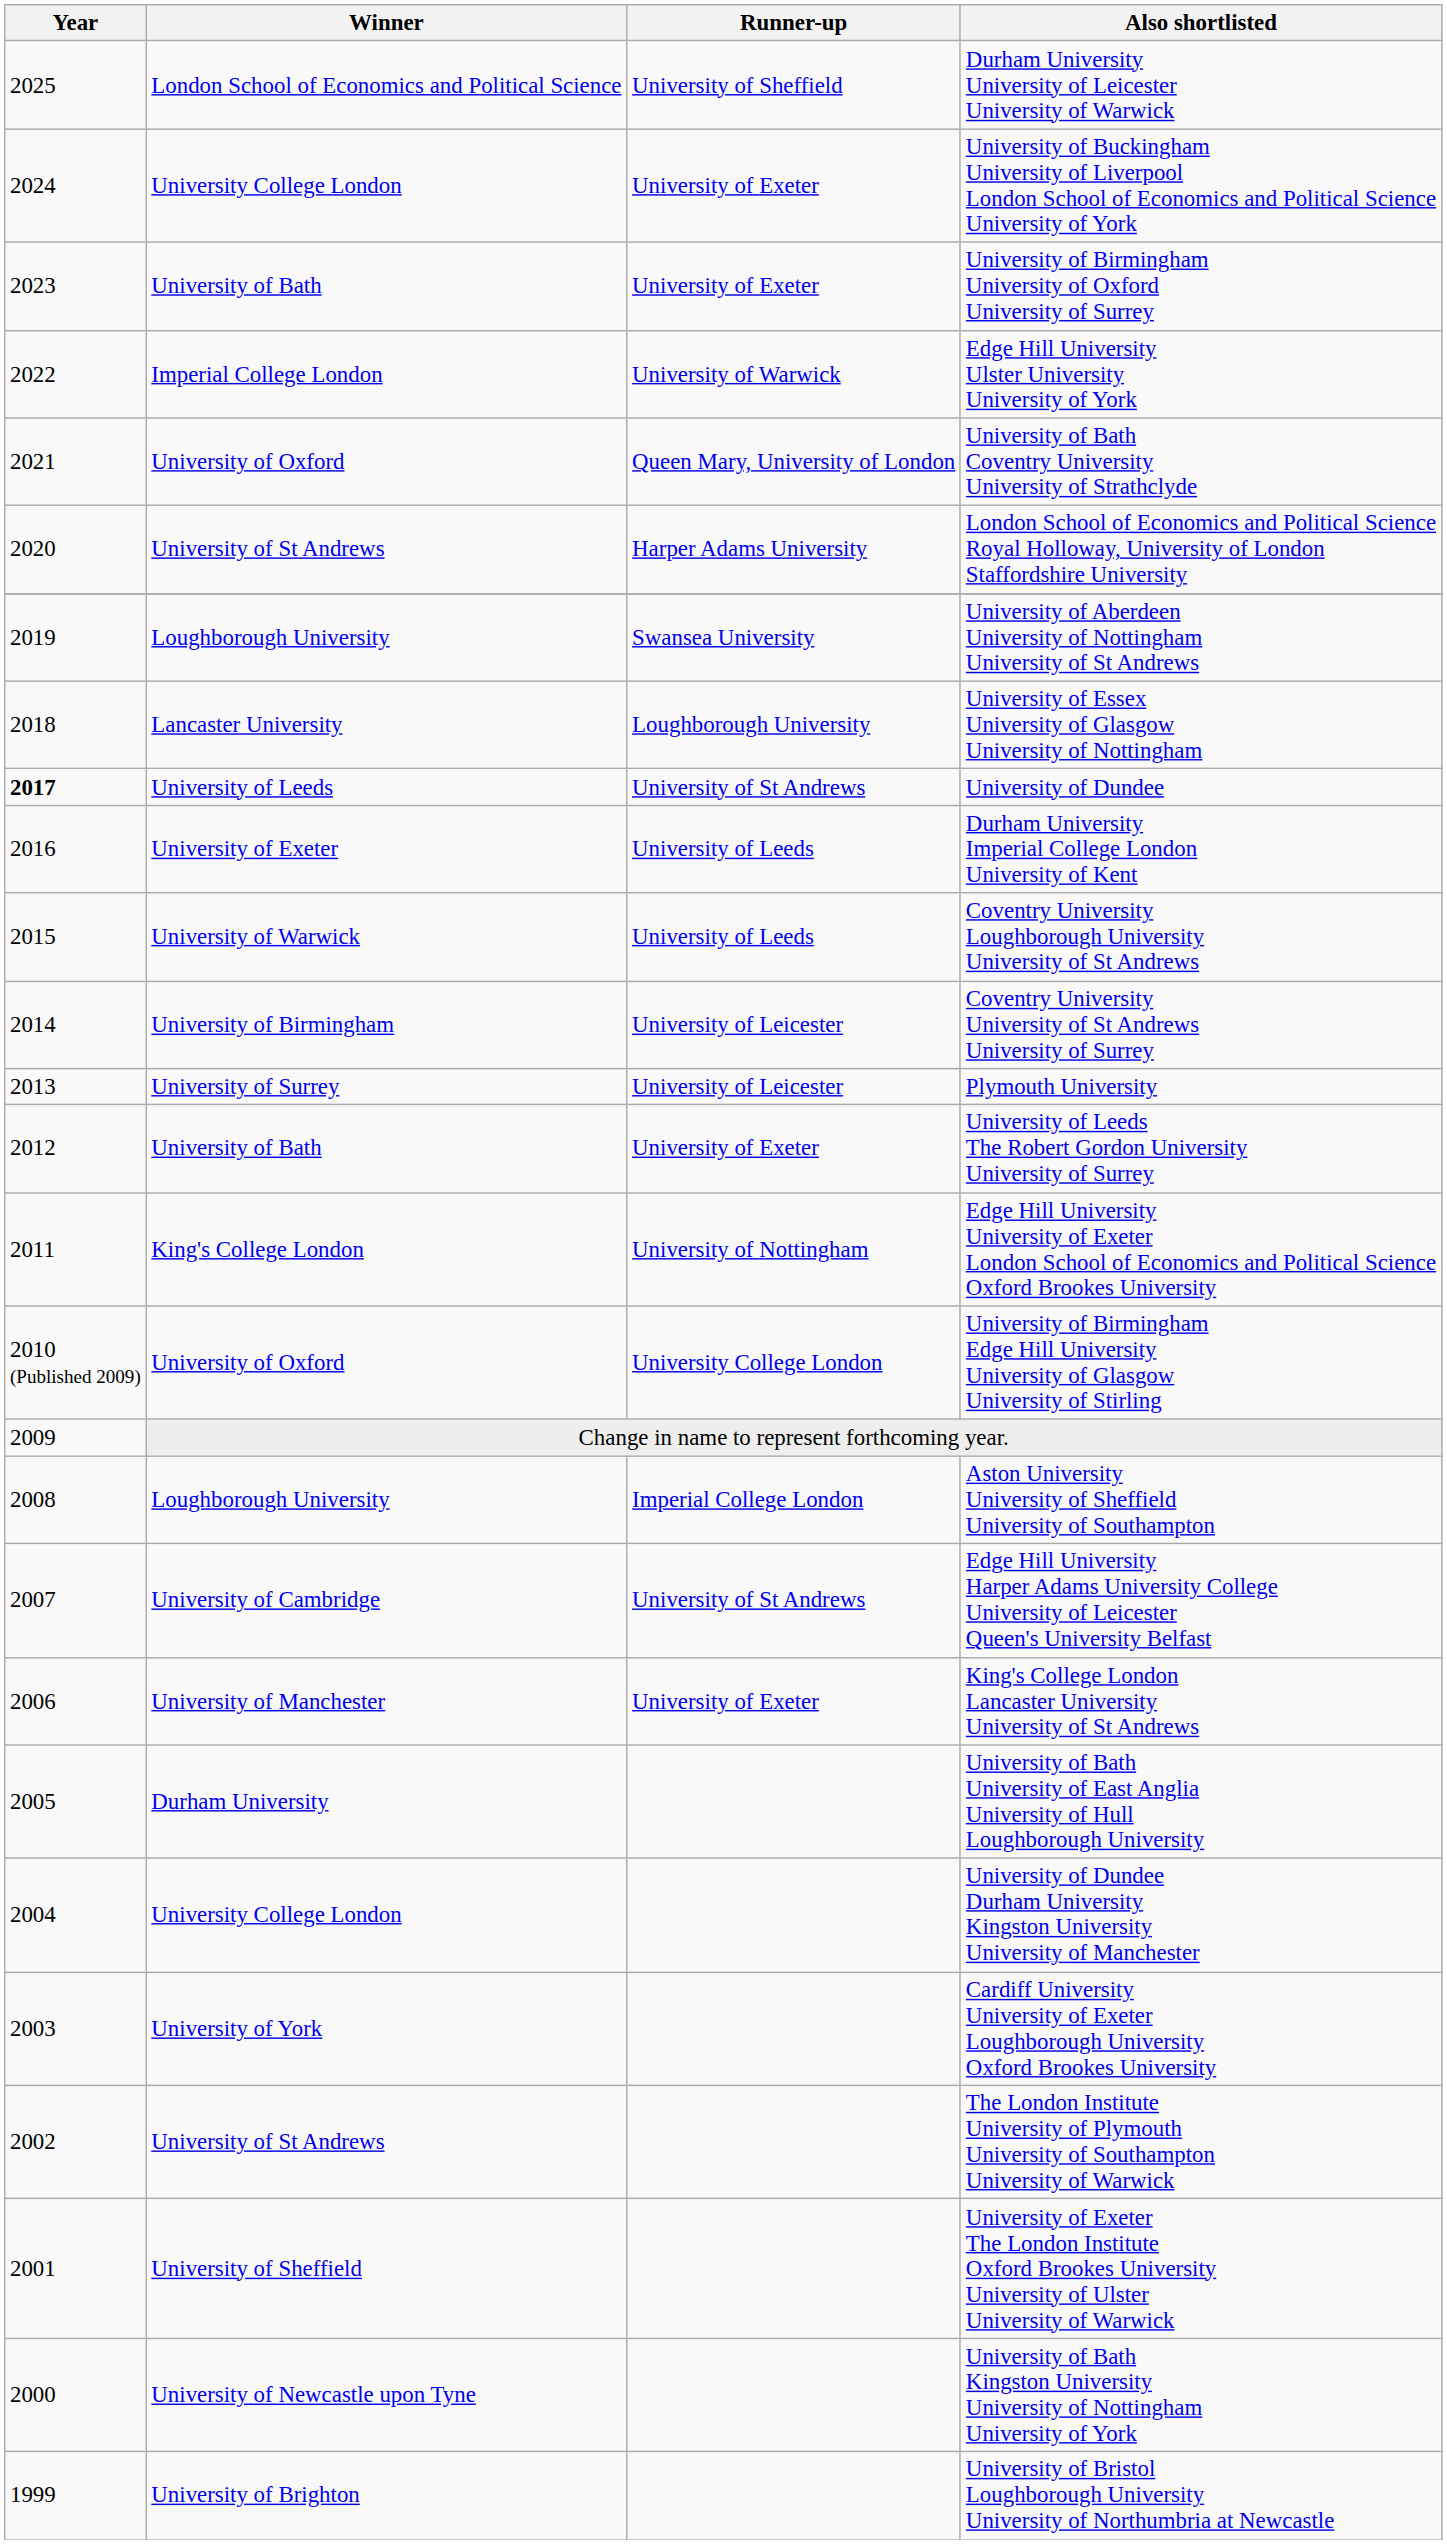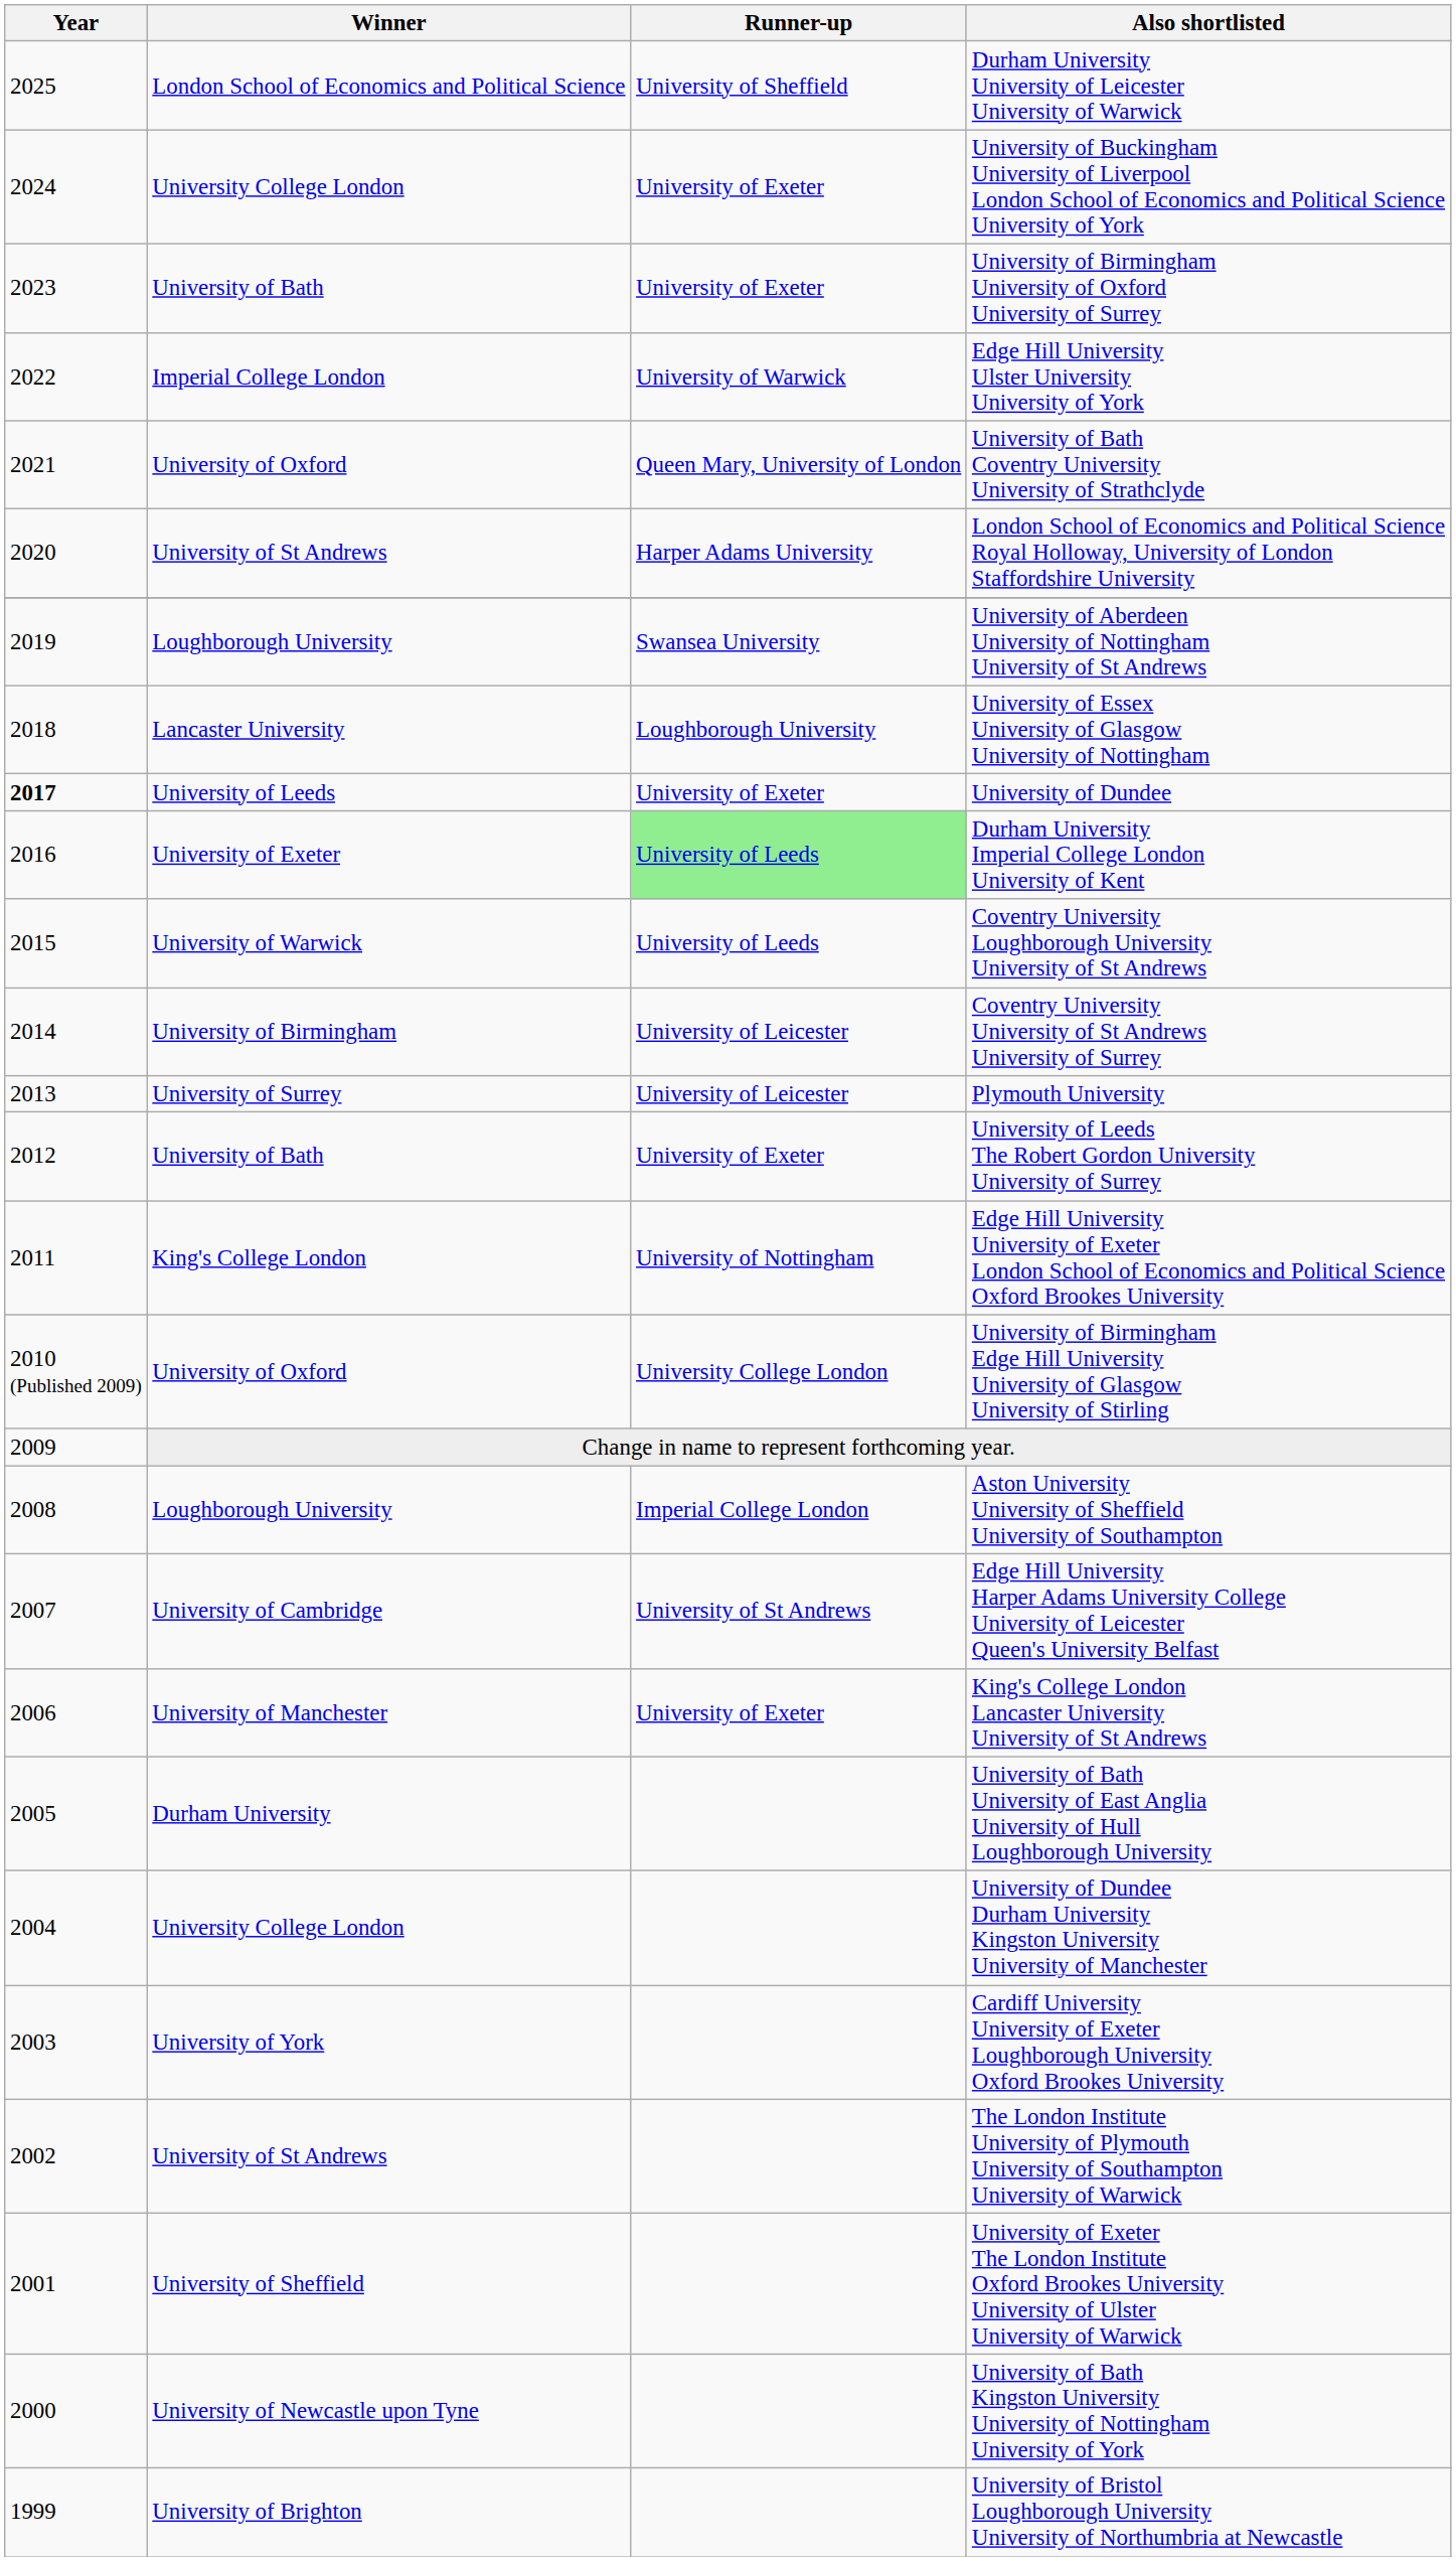 <table class="wikitable">
 <tr>
 <th>Year</th>
 <th>Winner</th>
 <th>Runner-up</th>
 <th>Also shortlisted</th>
 </tr>
 <tr>
 <td>2025</td>
 <td><a href='#'>London School of Economics and Political Science</a></td>
 <td><a href='#'>University of Sheffield</a></td>
 <td><a href='#'>Durham University</a><br> <a href='#'>University of Leicester</a><br> <a href='#'>University of Warwick</a></td>
 </tr>
 <tr>
 <td>2024</td>
 <td><a href='#'>University College London</a></td>
 <td><a href='#'>University of Exeter</a></td>
 <td><a href='#'>University of Buckingham</a><br> <a href='#'>University of Liverpool</a><br><a href='#'>London School of Economics and Political Science</a><br> <a href='#'>University of York</a></td>
 </tr>
 <tr>
 <td>2023</td>
 <td><a href='#'>University of Bath</a></td>
 <td><a href='#'>University of Exeter</a></td>
 <td><a href='#'>University of Birmingham</a> <br> <a href='#'>University of Oxford</a> <br> <a href='#'>University of Surrey</a></td>
 </tr>
 <tr>
 <td>2022</td>
 <td><a href='#'>Imperial College London</a></td>
 <td><a href='#'>University of Warwick</a></td>
 <td><a href='#'>Edge Hill University</a><br><a href='#'>Ulster University</a><br><a href='#'>University of York</a></td>
 </tr>
 <tr>
 <td>2021</td>
 <td><a href='#'>University of Oxford</a></td>
 <td><a href='#'>Queen Mary, University of London</a></td>
 <td><a href='#'>University of Bath</a><br><a href='#'>Coventry University</a><br><a href='#'>University of Strathclyde</a></td>
 </tr>
 <tr>
 <td>2020</td>
 <td><a href='#'>University of St Andrews</a></td>
 <td><a href='#'>Harper Adams University</a></td>
 <td><a href='#'>London School of Economics and Political Science</a><br><a href='#'>Royal Holloway, University of London</a><br><a href='#'>Staffordshire University</a></td>
 </tr>
 <tr>
 </tr>
 <tr>
 <td>2019</td>
 <td><a href='#'>Loughborough University</a></td>
 <td><a href='#'>Swansea University</a></td>
 <td><a href='#'>University of Aberdeen</a><br><a href='#'>University of Nottingham</a><br><a href='#'>University of St Andrews</a></td>
 </tr>
 <tr>
 <td>2018</td>
 <td><a href='#'>Lancaster University</a></td>
 <td><a href='#'>Loughborough University</a></td>
 <td><a href='#'>University of Essex</a><br><a href='#'>University of Glasgow</a><br><a href='#'>University of Nottingham</a></td>
 </tr>
 <tr>
 <td><strong>2017</strong></td>
 <td><a href='#'>University of Leeds</a></td>
-<td><a href='#'>University of St Andrews</a></td>
+<td><a href='#'>University of Exeter</a></td>
 <td><a href='#'>University of Dundee</a></td>
 </tr>
 <tr>
 <td>2016</td>
 <td><a href='#'>University of Exeter</a></td>
-<td><a href='#'>University of Leeds</a></td>
+<td style="background: lightgreen;"><a href='#'>University of Leeds</a></td>
 <td><a href='#'>Durham University</a> <br><a href='#'>Imperial College London</a> <br><a href='#'>University of Kent</a></td>
 </tr>
 <tr>
 <td>2015</td>
 <td><a href='#'>University of Warwick</a></td>
 <td><a href='#'>University of Leeds</a></td>
 <td><a href='#'>Coventry University</a><br><a href='#'>Loughborough University</a><br><a href='#'>University of St Andrews</a></td>
 </tr>
 <tr>
 <td>2014</td>
 <td><a href='#'>University of Birmingham</a></td>
 <td><a href='#'>University of Leicester</a></td>
 <td><a href='#'>Coventry University</a><br><a href='#'>University of St Andrews</a><br><a href='#'>University of Surrey</a></td>
 </tr>
 <tr>
 <td>2013</td>
 <td><a href='#'>University of Surrey</a></td>
 <td><a href='#'>University of Leicester</a></td>
 <td><a href='#'>Plymouth University</a></td>
 </tr>
 <tr>
 <td>2012</td>
 <td><a href='#'>University of Bath</a></td>
 <td><a href='#'>University of Exeter</a></td>
 <td><a href='#'>University of Leeds</a><br><a href='#'>The Robert Gordon University</a><br><a href='#'>University of Surrey</a></td>
 </tr>
 <tr>
 <td>2011</td>
 <td><a href='#'>King's College London</a></td>
 <td><a href='#'>University of Nottingham</a></td>
 <td><a href='#'>Edge Hill University</a><br><a href='#'>University of Exeter</a><br><a href='#'>London School of Economics and Political Science</a><br><a href='#'>Oxford Brookes University</a><br></td>
 </tr>
 <tr>
 <td>2010<br><small>(Published 2009)</small></td>
 <td><a href='#'>University of Oxford</a></td>
 <td><a href='#'>University College London</a></td>
 <td><a href='#'>University of Birmingham</a><br><a href='#'>Edge Hill University</a><br><a href='#'>University of Glasgow</a><br><a href='#'>University of Stirling</a></td>
 </tr>
 <tr>
 <td>2009</td>
 <td colspan="3" align="center" bgcolor=#EEEEEE>Change in name to represent forthcoming year.</td>
 </tr>
 <tr>
 <td>2008</td>
 <td><a href='#'>Loughborough University</a></td>
 <td><a href='#'>Imperial College London</a></td>
 <td><a href='#'>Aston University</a><br><a href='#'>University of Sheffield</a><br><a href='#'>University of Southampton</a></td>
 </tr>
 <tr>
 <td>2007</td>
 <td><a href='#'>University of Cambridge</a></td>
 <td><a href='#'>University of St Andrews</a></td>
 <td><a href='#'>Edge Hill University</a><br><a href='#'>Harper Adams University College</a><br><a href='#'>University of Leicester</a><br><a href='#'>Queen's University Belfast</a></td>
 </tr>
 <tr>
 <td>2006</td>
 <td><a href='#'>University of Manchester</a></td>
 <td><a href='#'>University of Exeter</a></td>
 <td><a href='#'>King's College London</a><br><a href='#'>Lancaster University</a><br><a href='#'>University of St Andrews</a></td>
 </tr>
 <tr>
 <td>2005</td>
 <td><a href='#'>Durham University</a></td>
 <td></td>
 <td><a href='#'>University of Bath</a><br><a href='#'>University of East Anglia</a><br><a href='#'>University of Hull</a><br><a href='#'>Loughborough University</a></td>
 </tr>
 <tr>
 <td>2004</td>
 <td><a href='#'>University College London</a></td>
 <td></td>
 <td><a href='#'>University of Dundee</a><br><a href='#'>Durham University</a><br><a href='#'>Kingston University</a><br><a href='#'>University of Manchester</a></td>
 </tr>
 <tr>
 <td>2003</td>
 <td><a href='#'>University of York</a></td>
 <td></td>
 <td><a href='#'>Cardiff University</a><br><a href='#'>University of Exeter</a><br><a href='#'>Loughborough University</a><br><a href='#'>Oxford Brookes University</a></td>
 </tr>
 <tr>
 <td>2002</td>
 <td><a href='#'>University of St Andrews</a></td>
 <td></td>
 <td><a href='#'>The London Institute</a><br><a href='#'>University of Plymouth</a><br><a href='#'>University of Southampton</a><br><a href='#'>University of Warwick</a></td>
 </tr>
 <tr>
 <td>2001</td>
 <td><a href='#'>University of Sheffield</a></td>
 <td></td>
 <td><a href='#'>University of Exeter</a><br><a href='#'>The London Institute</a><br><a href='#'>Oxford Brookes University</a><br><a href='#'>University of Ulster</a><br><a href='#'>University of Warwick</a></td>
 </tr>
 <tr>
 <td>2000</td>
 <td><a href='#'>University of Newcastle upon Tyne</a></td>
 <td></td>
 <td><a href='#'>University of Bath</a><br><a href='#'>Kingston University</a><br><a href='#'>University of Nottingham</a><br><a href='#'>University of York</a></td>
 </tr>
 <tr>
 <td>1999</td>
 <td><a href='#'>University of Brighton</a></td>
 <td></td>
 <td><a href='#'>University of Bristol</a><br><a href='#'>Loughborough University</a><br><a href='#'>University of Northumbria at Newcastle</a></td>
 </tr>
 </table>
